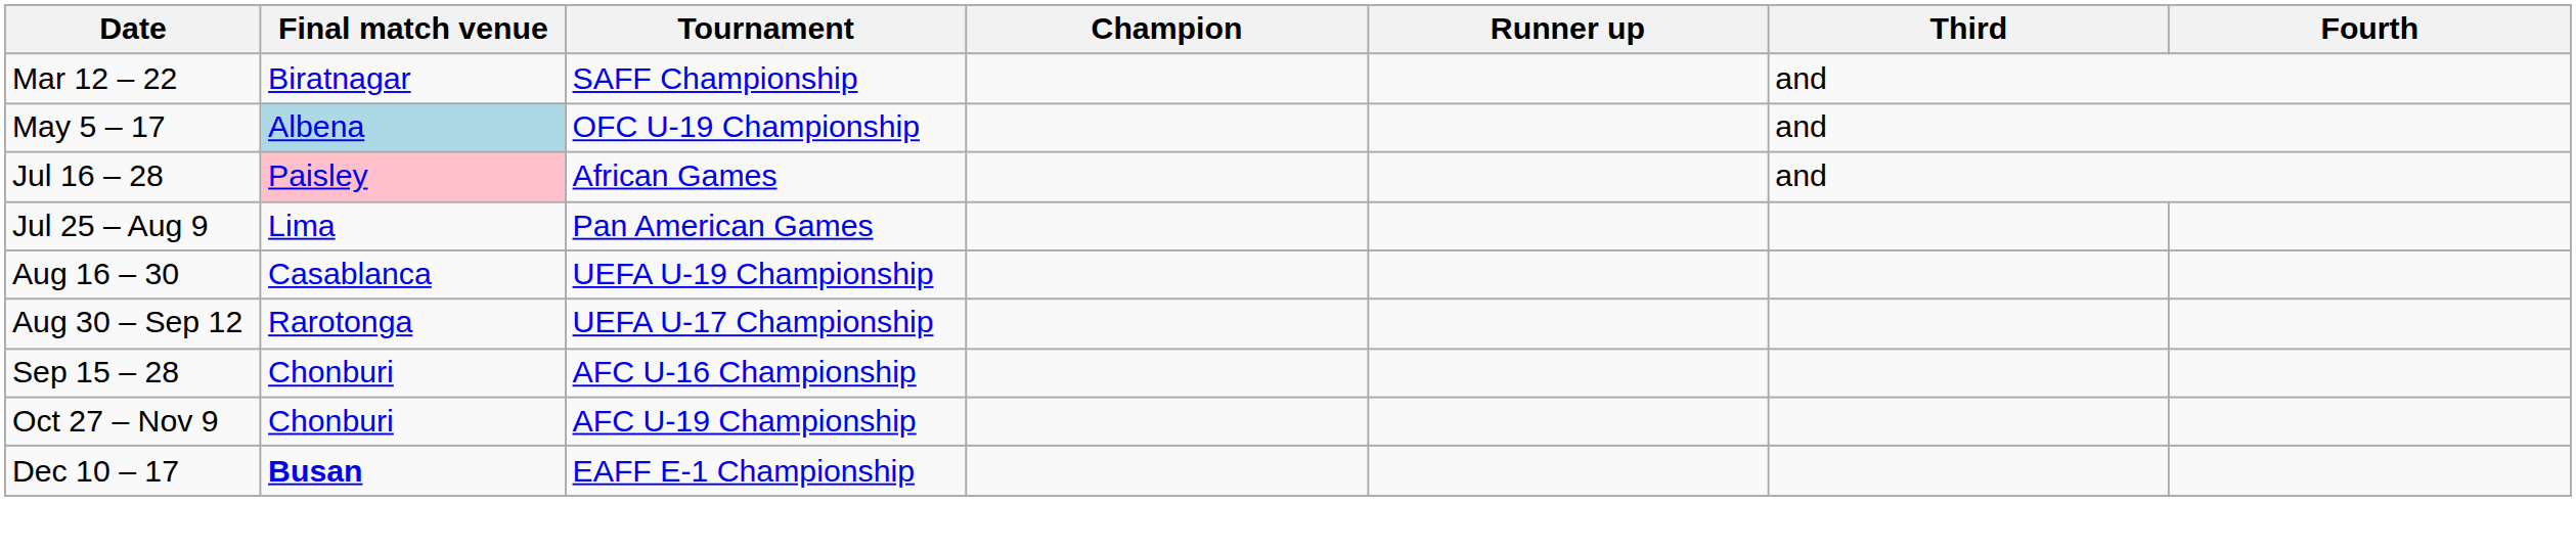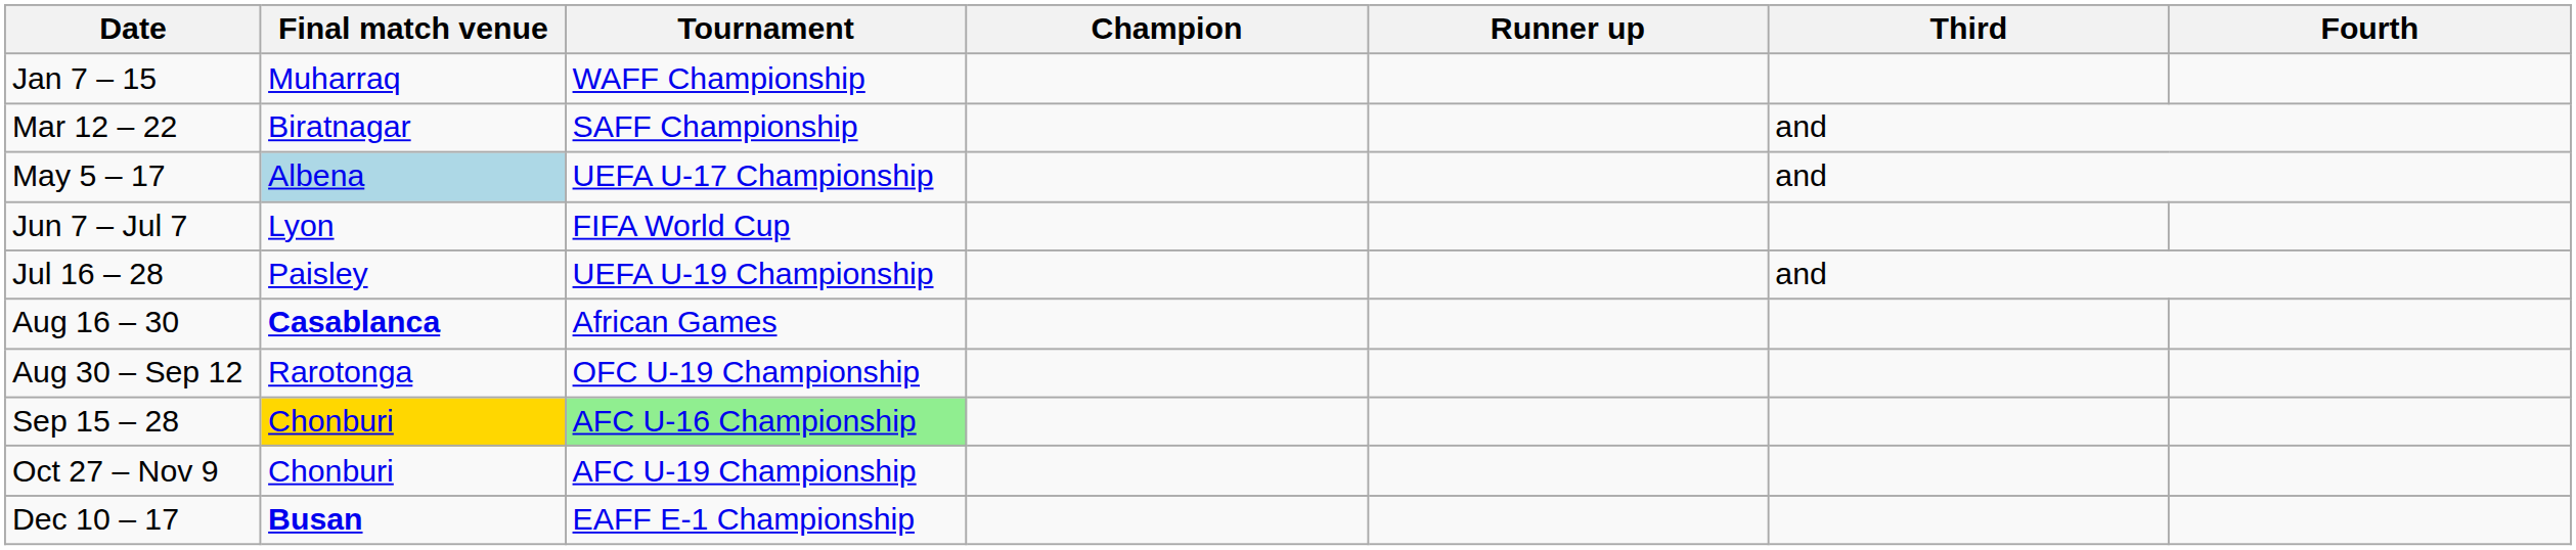 <table class="wikitable">
 <tr>
 <th width=125px>Date</th>
 <th width=150px>Final match venue</th>
 <th width=200px>Tournament</th>
 <th width=200px>Champion</th>
 <th width=200px>Runner up</th>
 <th width=200px>Third</th>
 <th width=200px>Fourth</th>
+</tr>
+<tr>
+<td>Jan 7 – 15</td>
+<td> <a href='#'>Muharraq</a></td>
+<td><a href='#'>WAFF Championship</a></td>
+<td><strong></strong></td>
+<td></td>
+<td></td>
+<td></td>
 </tr>
 <tr>
 <td>Mar 12 – 22</td>
 <td> <a href='#'>Biratnagar</a></td>
 <td><a href='#'>SAFF Championship</a></td>
 <td><strong></strong></td>
 <td></td>
 <td colspan=2> and </td>
 </tr>
 <tr>
 <td>May 5 – 17</td>
 <td style="background: lightblue;"> <a href='#'>Albena</a></td>
-<td><a href='#'>OFC U-19 Championship</a></td>
+<td><a href='#'>UEFA U-17 Championship</a></td>
 <td><strong></strong></td>
 <td></td>
 <td colspan=2> and </td>
 </tr>
 <tr>
-<td>Jul 16 – 28</td>
-<td style="background: pink;"> <a href='#'>Paisley</a></td>
-<td><a href='#'>African Games</a></td>
-<td><strong></strong></td>
-<td></td>
-<td colspan=2> and </td>
-</tr>
-<tr>
-<td>Jul 25 – Aug 9</td>
-<td> <a href='#'>Lima</a></td>
-<td><a href='#'>Pan American Games</a></td>
+<td>Jun 7 – Jul 7</td>
+<td> <a href='#'>Lyon</a></td>
+<td><a href='#'>FIFA World Cup</a></td>
 <td><strong></strong></td>
 <td></td>
 <td></td>
 <td></td>
 </tr>
 <tr>
+<td>Jul 16 – 28</td>
+<td> <a href='#'>Paisley</a></td>
+<td><a href='#'>UEFA U-19 Championship</a></td>
+<td><strong></strong></td>
+<td></td>
+<td colspan=2> and </td>
+</tr>
+<tr>
 <td>Aug 16 – 30</td>
-<td> <a href='#'>Casablanca</a></td>
-<td><a href='#'>UEFA U-19 Championship</a></td>
+<td><strong> <a href='#'>Casablanca</a></strong></td>
+<td><a href='#'>African Games</a></td>
 <td><strong></strong></td>
 <td></td>
 <td></td>
 <td></td>
 </tr>
 <tr>
 <td>Aug 30 – Sep 12</td>
 <td> <a href='#'>Rarotonga</a></td>
-<td><a href='#'>UEFA U-17 Championship</a></td>
+<td><a href='#'>OFC U-19 Championship</a></td>
 <td><strong></strong></td>
 <td></td>
 <td></td>
 <td></td>
 </tr>
 <tr>
 <td>Sep 15 – 28</td>
-<td> <a href='#'>Chonburi</a></td>
-<td><a href='#'>AFC U-16 Championship</a></td>
+<td style="background: gold;"> <a href='#'>Chonburi</a></td>
+<td style="background: lightgreen;"><a href='#'>AFC U-16 Championship</a></td>
 <td><strong></strong></td>
 <td></td>
 <td></td>
 <td></td>
 </tr>
 <tr>
 <td>Oct 27 – Nov 9</td>
 <td> <a href='#'>Chonburi</a></td>
 <td><a href='#'>AFC U-19 Championship</a></td>
 <td><strong></strong></td>
 <td></td>
 <td></td>
 <td></td>
 </tr>
 <tr>
 <td>Dec 10 – 17</td>
 <td><strong> <a href='#'>Busan</a></strong></td>
 <td><a href='#'>EAFF E-1 Championship</a></td>
 <td><strong></strong></td>
 <td></td>
 <td></td>
 <td></td>
 </tr>
 </table>
